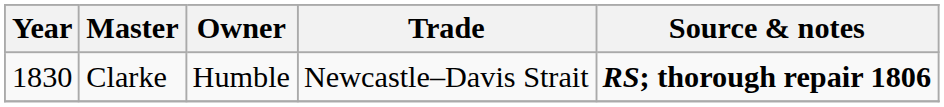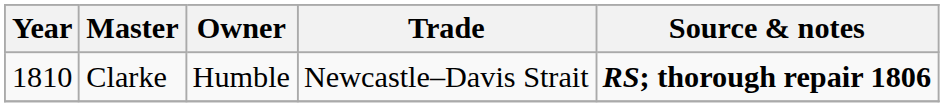 <table class=" wikitable">
 <tr>
 <th>Year</th>
 <th>Master</th>
 <th>Owner</th>
 <th>Trade</th>
 <th>Source & notes</th>
 </tr>
 <tr>
-<td>1830</td>
+<td>1810</td>
 <td>Clarke</td>
 <td>Humble</td>
 <td>Newcastle–Davis Strait</td>
 <td><strong><em>RS</em>; thorough repair 1806</strong></td>
 </tr>
 <tr>
 </tr>
 </table>
